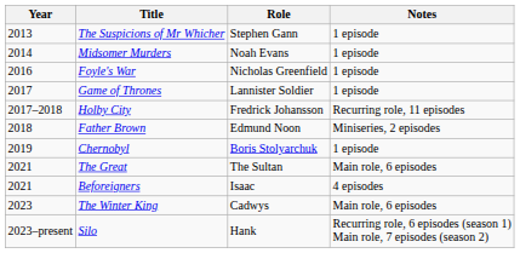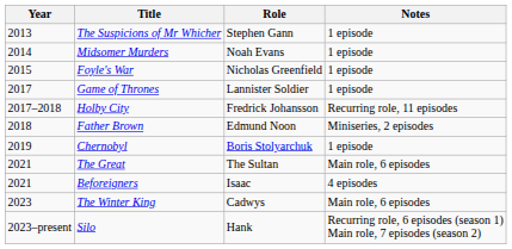 <table class="wikitable sortable">
 <tr>
 <th>Year</th>
 <th>Title</th>
 <th>Role</th>
 <th class="unsortable">Notes</th>
 </tr>
 <tr>
 <td>2013</td>
 <td><em><a href='#'>The Suspicions of Mr Whicher</a></em></td>
 <td>Stephen Gann</td>
 <td>1 episode</td>
 </tr>
 <tr>
 <td>2014</td>
 <td><em><a href='#'>Midsomer Murders</a></em></td>
 <td>Noah Evans</td>
 <td>1 episode</td>
 </tr>
 <tr>
-<td>2016</td>
+<td>2015</td>
 <td><em><a href='#'>Foyle's War</a></em></td>
 <td>Nicholas Greenfield</td>
 <td>1 episode</td>
 </tr>
 <tr>
 <td>2017</td>
 <td><em><a href='#'>Game of Thrones</a></em></td>
 <td>Lannister Soldier</td>
 <td>1 episode</td>
 </tr>
 <tr>
 <td>2017–2018</td>
 <td><em><a href='#'>Holby City</a></em></td>
 <td>Fredrick Johansson</td>
 <td>Recurring role, 11 episodes</td>
 </tr>
 <tr>
 <td>2018</td>
 <td><em><a href='#'>Father Brown</a></em></td>
 <td>Edmund Noon</td>
 <td>Miniseries, 2 episodes</td>
 </tr>
 <tr>
 <td>2019</td>
 <td><em><a href='#'>Chernobyl</a></em></td>
 <td><a href='#'>Boris Stolyarchuk</a></td>
 <td>1 episode</td>
 </tr>
 <tr>
 <td>2021</td>
 <td><em><a href='#'>The Great</a></em></td>
 <td>The Sultan</td>
 <td>Main role, 6 episodes</td>
 </tr>
 <tr>
 <td>2021</td>
 <td><em><a href='#'>Beforeigners</a></em></td>
 <td>Isaac</td>
 <td>4 episodes</td>
 </tr>
 <tr>
 <td>2023</td>
 <td><em><a href='#'>The Winter King</a></em></td>
 <td>Cadwys</td>
 <td>Main role, 6 episodes</td>
 </tr>
 <tr>
 <td>2023–present</td>
 <td><em><a href='#'>Silo</a></em></td>
 <td>Hank</td>
 <td>Recurring role, 6 episodes (season 1)<br>Main role, 7 episodes (season 2)</td>
 </tr>
 </table>
